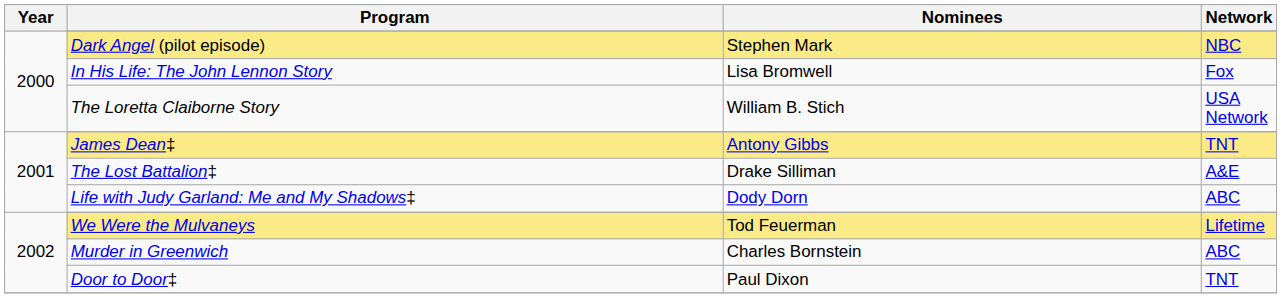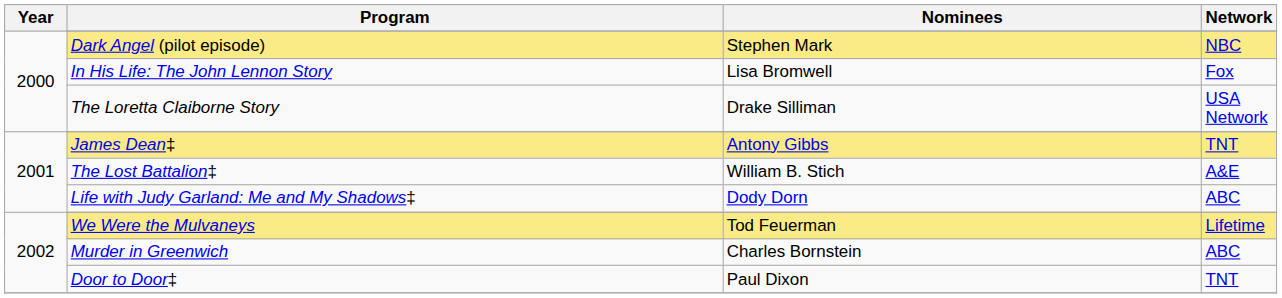 <table class="wikitable" style="width:95%">
 <tr bgcolor="#bebebe">
 <th width="5%">Year</th>
 <th width="55%">Program</th>
 <th width="40%">Nominees</th>
 <th width="5%">Network</th>
 </tr>
 <tr>
 <td rowspan=4 style="text-align:center">2000<br></td>
 </tr>
 <tr style="background:#FAEB86">
 <td><em><a href='#'>Dark Angel</a></em> (pilot episode)</td>
 <td>Stephen Mark</td>
 <td><a href='#'>NBC</a></td>
 </tr>
 <tr>
 <td><em><a href='#'>In His Life: The John Lennon Story</a></em></td>
 <td>Lisa Bromwell</td>
 <td><a href='#'>Fox</a></td>
 </tr>
 <tr>
 <td><em>The Loretta Claiborne Story</em></td>
-<td>William B. Stich</td>
+<td>Drake Silliman</td>
 <td><a href='#'>USA Network</a></td>
 </tr>
 <tr>
 <td rowspan=4 style="text-align:center">2001<br></td>
 </tr>
 <tr style="background:#FAEB86">
 <td><em><a href='#'>James Dean</a></em>‡</td>
 <td><a href='#'>Antony Gibbs</a></td>
 <td><a href='#'>TNT</a></td>
 </tr>
 <tr>
 <td><em><a href='#'>The Lost Battalion</a></em>‡</td>
-<td>Drake Silliman</td>
+<td>William B. Stich</td>
 <td><a href='#'>A&E</a></td>
 </tr>
 <tr>
 <td><em><a href='#'>Life with Judy Garland: Me and My Shadows</a></em>‡</td>
 <td><a href='#'>Dody Dorn</a></td>
 <td><a href='#'>ABC</a></td>
 </tr>
 <tr>
 <td rowspan=4 style="text-align:center">2002<br></td>
 </tr>
 <tr style="background:#FAEB86">
 <td><em><a href='#'>We Were the Mulvaneys</a></em></td>
 <td>Tod Feuerman</td>
 <td><a href='#'>Lifetime</a></td>
 </tr>
 <tr>
 <td><em><a href='#'>Murder in Greenwich</a></em></td>
 <td>Charles Bornstein</td>
 <td><a href='#'>ABC</a></td>
 </tr>
 <tr>
 <td><em><a href='#'>Door to Door</a></em>‡</td>
 <td>Paul Dixon</td>
 <td><a href='#'>TNT</a></td>
 </tr>
 <tr>
 </tr>
 </table>
